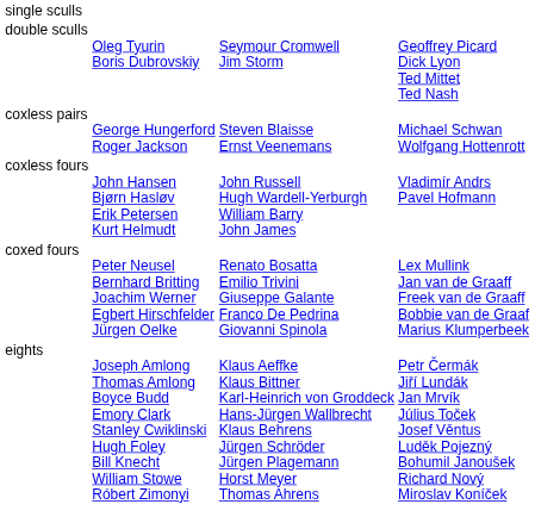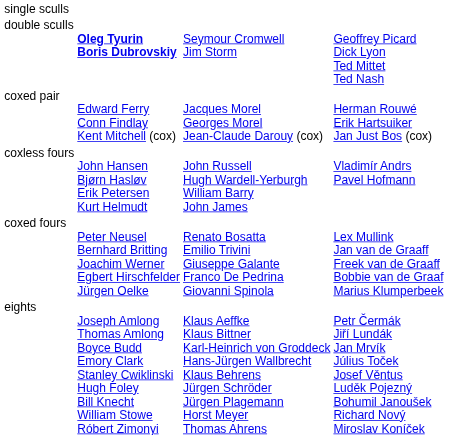 <table>
 <tr>
 <td>single sculls<br></td>
 <td></td>
 <td></td>
 <td></td>
 </tr>
 <tr valign="top">
 <td>double sculls<br></td>
-<td><br><a href='#'>Oleg Tyurin</a> <br> <a href='#'>Boris Dubrovskiy</a></td>
+<td><strong><br><a href='#'>Oleg Tyurin</a> <br> <a href='#'>Boris Dubrovskiy</a></strong></td>
 <td><br><a href='#'>Seymour Cromwell</a> <br> <a href='#'>Jim Storm</a></td>
 <td><br><a href='#'>Geoffrey Picard</a><br><a href='#'>Dick Lyon</a><br><a href='#'>Ted Mittet</a><br><a href='#'>Ted Nash</a></td>
 </tr>
 <tr valign="top">
-<td>coxless pairs<br></td>
-<td><br><a href='#'>George Hungerford</a> <br> <a href='#'>Roger Jackson</a></td>
-<td><br><a href='#'>Steven Blaisse</a> <br> <a href='#'>Ernst Veenemans</a></td>
-<td><br><a href='#'>Michael Schwan</a> <br> <a href='#'>Wolfgang Hottenrott</a></td>
+<td>coxed pair<br></td>
+<td><br><a href='#'>Edward Ferry</a><br><a href='#'>Conn Findlay</a><br><a href='#'>Kent Mitchell</a> (cox)</td>
+<td><br><a href='#'>Jacques Morel</a><br><a href='#'>Georges Morel</a><br><a href='#'>Jean-Claude Darouy</a> (cox)</td>
+<td><br><a href='#'>Herman Rouwé</a><br><a href='#'>Erik Hartsuiker</a><br><a href='#'>Jan Just Bos</a> (cox)</td>
 </tr>
 <tr valign="top">
 <td>coxless fours<br></td>
 <td><br><a href='#'>John Hansen</a><br><a href='#'>Bjørn Hasløv</a><br><a href='#'>Erik Petersen</a><br><a href='#'>Kurt Helmudt</a></td>
 <td><br><a href='#'>John Russell</a><br><a href='#'>Hugh Wardell-Yerburgh</a><br><a href='#'>William Barry</a><br><a href='#'>John James</a></td>
 <td><br><a href='#'>Vladimír Andrs</a> <br> <a href='#'>Pavel Hofmann</a></td>
 </tr>
 <tr valign="top">
 <td>coxed fours<br></td>
 <td><br><a href='#'>Peter Neusel</a><br><a href='#'>Bernhard Britting</a><br><a href='#'>Joachim Werner</a><br><a href='#'>Egbert Hirschfelder</a><br><a href='#'>Jürgen Oelke</a></td>
 <td><br><a href='#'>Renato Bosatta</a><br><a href='#'>Emilio Trivini</a><br><a href='#'>Giuseppe Galante</a><br><a href='#'>Franco De Pedrina</a><br><a href='#'>Giovanni Spinola</a></td>
 <td><br><a href='#'>Lex Mullink</a><br><a href='#'>Jan van de Graaff</a><br><a href='#'>Freek van de Graaff</a><br><a href='#'>Bobbie van de Graaf</a><br><a href='#'>Marius Klumperbeek</a></td>
 </tr>
 <tr valign="top">
 <td>eights<br></td>
 <td><br><a href='#'>Joseph Amlong</a><br><a href='#'>Thomas Amlong</a><br><a href='#'>Boyce Budd</a><br><a href='#'>Emory Clark</a><br><a href='#'>Stanley Cwiklinski</a><br><a href='#'>Hugh Foley</a><br><a href='#'>Bill Knecht</a><br><a href='#'>William Stowe</a><br><a href='#'>Róbert Zimonyi</a></td>
 <td><br><a href='#'>Klaus Aeffke</a><br><a href='#'>Klaus Bittner</a><br><a href='#'>Karl-Heinrich von Groddeck</a><br><a href='#'>Hans-Jürgen Wallbrecht</a><br><a href='#'>Klaus Behrens</a><br><a href='#'>Jürgen Schröder</a><br><a href='#'>Jürgen Plagemann</a><br><a href='#'>Horst Meyer</a><br><a href='#'>Thomas Ahrens</a></td>
 <td><br><a href='#'>Petr Čermák</a><br><a href='#'>Jiří Lundák</a><br><a href='#'>Jan Mrvík</a><br><a href='#'>Július Toček</a><br><a href='#'>Josef Věntus</a><br><a href='#'>Luděk Pojezný</a><br><a href='#'>Bohumil Janoušek</a><br><a href='#'>Richard Nový</a><br><a href='#'>Miroslav Koníček</a></td>
 </tr>
 </table>
